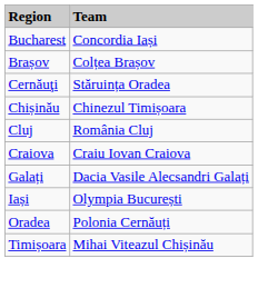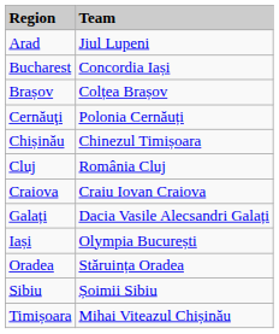 <table class="wikitable">
 <tr style="background:#ccc;font-weight:bold">
 <td>Region</td>
 <td>Team</td>
+</tr>
+<tr>
+<td><a href='#'>Arad</a></td>
+<td><a href='#'>Jiul Lupeni</a></td>
 </tr>
 <tr>
 <td><a href='#'>Bucharest</a></td>
 <td><a href='#'>Concordia Iași</a></td>
 </tr>
 <tr>
 <td><a href='#'>Brașov</a></td>
 <td><a href='#'>Colțea Brașov</a></td>
 </tr>
 <tr>
 <td><a href='#'>Cernăuţi</a></td>
-<td><a href='#'>Stăruința Oradea</a></td>
+<td><a href='#'>Polonia Cernăuți</a></td>
 </tr>
 <tr>
 <td><a href='#'>Chișinău</a></td>
 <td><a href='#'>Chinezul Timișoara</a></td>
 </tr>
 <tr>
 <td><a href='#'>Cluj</a></td>
 <td><a href='#'>România Cluj</a></td>
 </tr>
 <tr>
 <td><a href='#'>Craiova</a></td>
 <td><a href='#'>Craiu Iovan Craiova</a></td>
 </tr>
 <tr>
 <td><a href='#'>Galați</a></td>
 <td><a href='#'>Dacia Vasile Alecsandri Galați</a></td>
 </tr>
 <tr>
 <td><a href='#'>Iași</a></td>
 <td><a href='#'>Olympia București</a></td>
 </tr>
 <tr>
 <td><a href='#'>Oradea</a></td>
-<td><a href='#'>Polonia Cernăuți</a></td>
+<td><a href='#'>Stăruința Oradea</a></td>
+</tr>
+<tr>
+<td><a href='#'>Sibiu</a></td>
+<td><a href='#'>Șoimii Sibiu</a></td>
 </tr>
 <tr>
 <td><a href='#'>Timișoara</a></td>
 <td><a href='#'>Mihai Viteazul Chișinău</a></td>
 </tr>
 </table>
